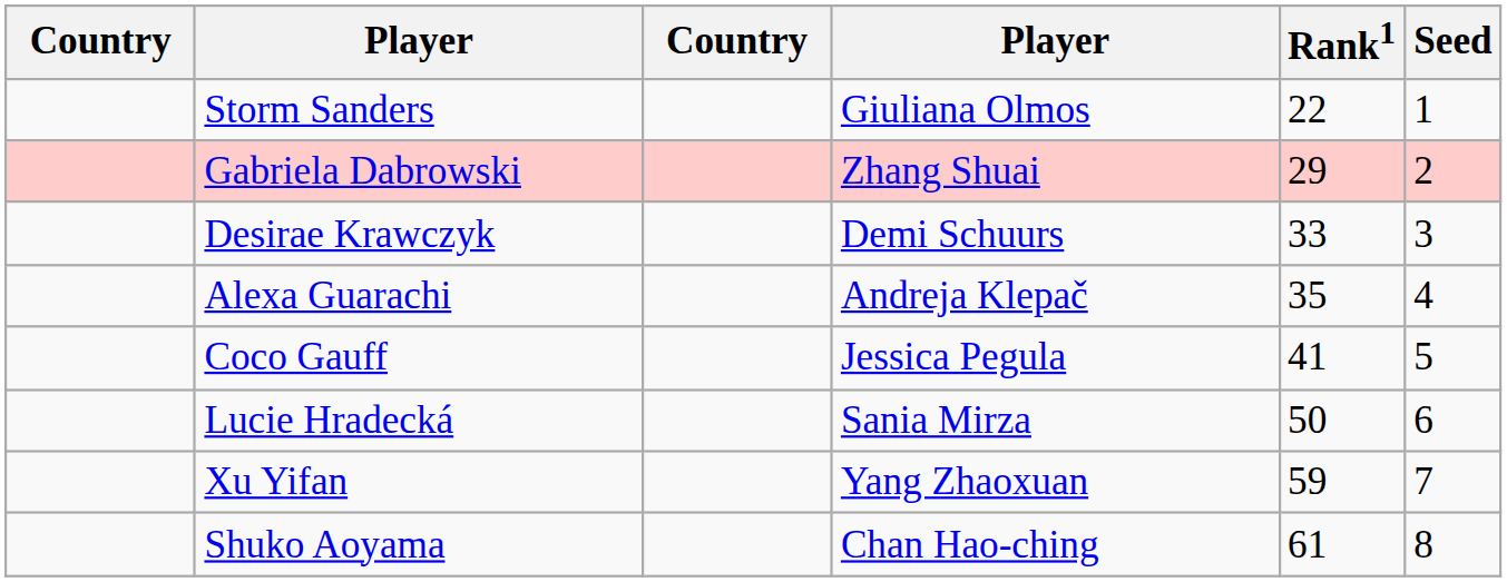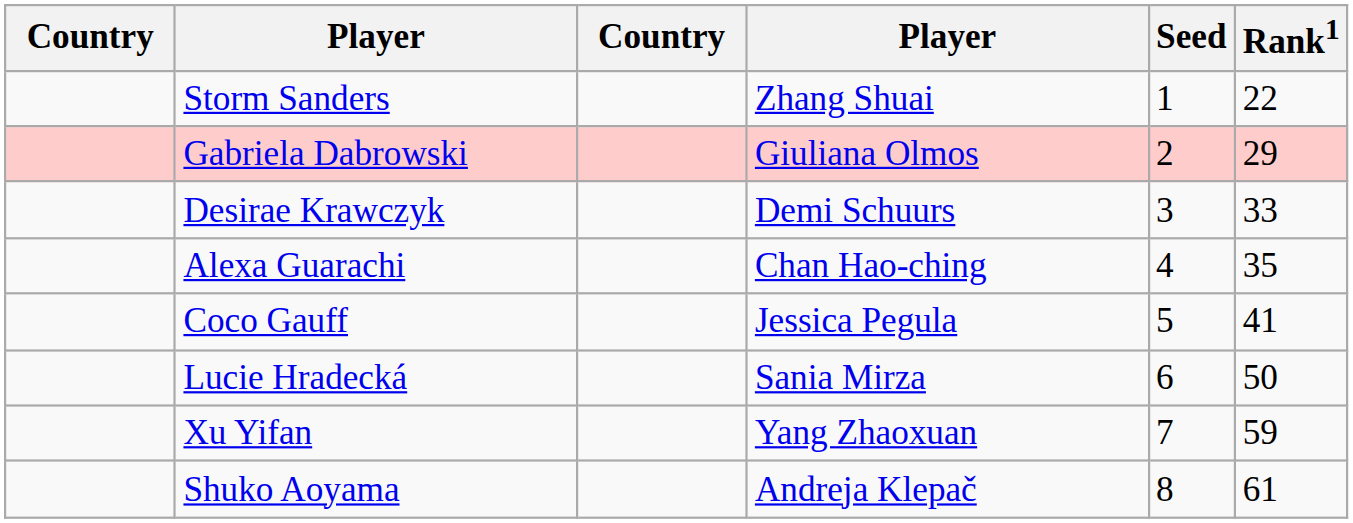 <table class="sortable wikitable">
 <tr>
 <th width="70">Country</th>
 <th width="175">Player</th>
 <th width="70">Country</th>
 <th width="175">Player</th>
+<th>Seed</th>
 <th>Rank<sup>1</sup></th>
-<th>Seed</th>
 </tr>
 <tr>
 <td></td>
 <td><a href='#'>Storm Sanders</a></td>
 <td></td>
-<td><a href='#'>Giuliana Olmos</a></td>
+<td><a href='#'>Zhang Shuai</a></td>
+<td>1</td>
 <td>22</td>
-<td>1</td>
 </tr>
 <tr bgcolor=#fcc>
 <td></td>
 <td><a href='#'>Gabriela Dabrowski</a></td>
 <td></td>
-<td><a href='#'>Zhang Shuai</a></td>
+<td><a href='#'>Giuliana Olmos</a></td>
+<td>2</td>
 <td>29</td>
-<td>2</td>
 </tr>
 <tr>
 <td></td>
 <td><a href='#'>Desirae Krawczyk</a></td>
 <td></td>
 <td><a href='#'>Demi Schuurs</a></td>
+<td>3</td>
 <td>33</td>
-<td>3</td>
 </tr>
 <tr>
 <td></td>
 <td><a href='#'>Alexa Guarachi</a></td>
 <td></td>
-<td><a href='#'>Andreja Klepač</a></td>
+<td><a href='#'>Chan Hao-ching</a></td>
+<td>4</td>
 <td>35</td>
-<td>4</td>
 </tr>
 <tr>
 <td></td>
 <td><a href='#'>Coco Gauff</a></td>
 <td></td>
 <td><a href='#'>Jessica Pegula</a></td>
+<td>5</td>
 <td>41</td>
-<td>5</td>
 </tr>
 <tr>
 <td></td>
 <td><a href='#'>Lucie Hradecká</a></td>
 <td></td>
 <td><a href='#'>Sania Mirza</a></td>
+<td>6</td>
 <td>50</td>
-<td>6</td>
 </tr>
 <tr>
 <td></td>
 <td><a href='#'>Xu Yifan</a></td>
 <td></td>
 <td><a href='#'>Yang Zhaoxuan</a></td>
+<td>7</td>
 <td>59</td>
-<td>7</td>
 </tr>
 <tr>
 <td></td>
 <td><a href='#'>Shuko Aoyama</a></td>
 <td></td>
-<td><a href='#'>Chan Hao-ching</a></td>
+<td><a href='#'>Andreja Klepač</a></td>
+<td>8</td>
 <td>61</td>
-<td>8</td>
 </tr>
 </table>
